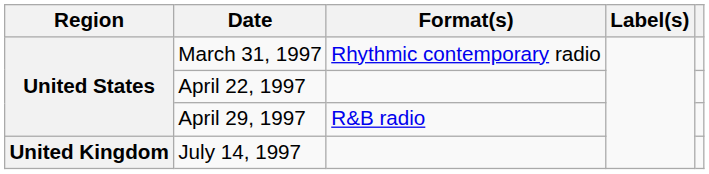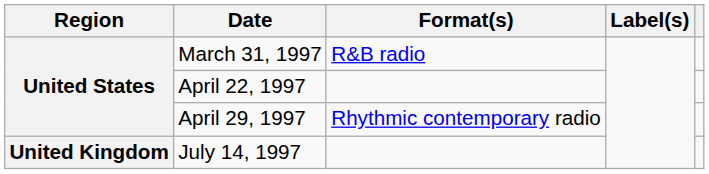 <table class="wikitable plainrowheaders">
 <tr>
 <th scope="col">Region</th>
 <th scope="col">Date</th>
 <th scope="col">Format(s)</th>
 <th scope="col">Label(s)</th>
 <th scope="col"></th>
 </tr>
 <tr>
 <th scope="row" rowspan="3">United States</th>
 <td>March 31, 1997</td>
-<td><a href='#'>Rhythmic contemporary</a> radio</td>
+<td><a href='#'>R&B radio</a></td>
 <td rowspan="4"></td>
 <td></td>
 </tr>
 <tr>
 <td>April 22, 1997</td>
 <td></td>
 <td></td>
 </tr>
 <tr>
 <td>April 29, 1997</td>
-<td><a href='#'>R&B radio</a></td>
+<td><a href='#'>Rhythmic contemporary</a> radio</td>
 <td></td>
 </tr>
 <tr>
 <th scope="row">United Kingdom</th>
 <td>July 14, 1997</td>
 <td></td>
 <td></td>
 </tr>
 </table>
